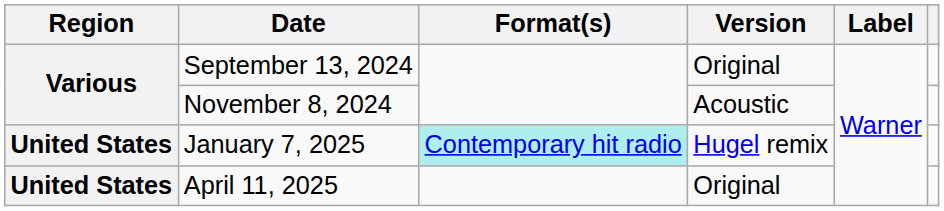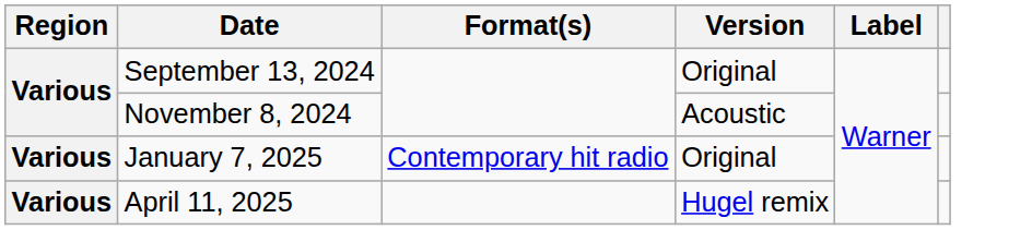 <table class="wikitable plainrowheaders">
 <tr>
 <th scope="col">Region</th>
 <th scope="col">Date</th>
 <th scope="col">Format(s)</th>
 <th scope="col">Version</th>
 <th scope="col">Label</th>
 <th scope="col"></th>
 </tr>
 <tr>
 <th scope="row" rowspan="2">Various</th>
 <td>September 13, 2024</td>
 <td rowspan="2"></td>
 <td>Original</td>
 <td rowspan="4"><a href='#'>Warner</a></td>
 <td style="text-align:center"></td>
 </tr>
 <tr>
 <td>November 8, 2024</td>
 <td>Acoustic</td>
 <td style="text-align:center"></td>
 </tr>
 <tr>
-<th scope="row">United States</th>
+<th scope="row">Various</th>
 <td>January 7, 2025</td>
-<td style="background: paleturquoise;"><a href='#'>Contemporary hit radio</a></td>
+<td><a href='#'>Contemporary hit radio</a></td>
+<td>Original</td>
+<td style="text-align:center"></td>
+</tr>
+<tr>
+<th scope="row">Various</th>
+<td>April 11, 2025</td>
+<td></td>
 <td><a href='#'>Hugel</a> remix</td>
 <td style="text-align:center"></td>
 </tr>
-<tr>
-<th scope="row">United States</th>
-<td>April 11, 2025</td>
-<td></td>
-<td>Original</td>
-<td style="text-align:center"></td>
-</tr>
 </table>
